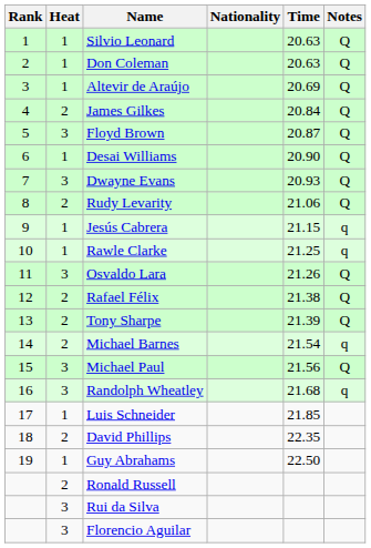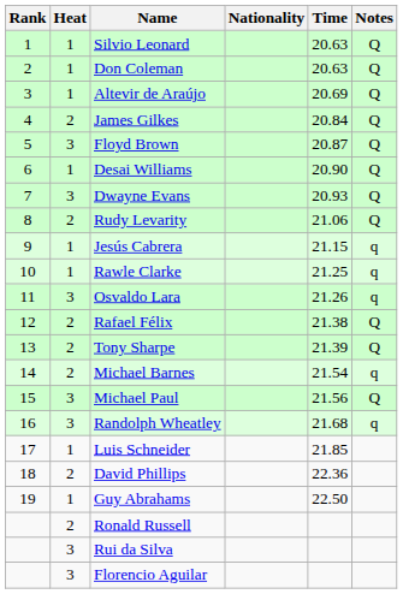 <table class="wikitable sortable" style="text-align:center">
 <tr>
 <th>Rank</th>
 <th>Heat</th>
 <th>Name</th>
 <th>Nationality</th>
 <th>Time</th>
 <th>Notes</th>
 </tr>
 <tr bgcolor=ccffcc>
 <td>1</td>
 <td>1</td>
 <td align=left><a href='#'>Silvio Leonard</a></td>
 <td align=left></td>
 <td>20.63</td>
 <td>Q</td>
 </tr>
 <tr bgcolor=ccffcc>
 <td>2</td>
 <td>1</td>
 <td align=left><a href='#'>Don Coleman</a></td>
 <td align=left></td>
 <td>20.63</td>
 <td>Q</td>
 </tr>
 <tr bgcolor=ccffcc>
 <td>3</td>
 <td>1</td>
 <td align=left><a href='#'>Altevir de Araújo</a></td>
 <td align=left></td>
 <td>20.69</td>
 <td>Q</td>
 </tr>
 <tr bgcolor=ccffcc>
 <td>4</td>
 <td>2</td>
 <td align=left><a href='#'>James Gilkes</a></td>
 <td align=left></td>
 <td>20.84</td>
 <td>Q</td>
 </tr>
 <tr bgcolor=ccffcc>
 <td>5</td>
 <td>3</td>
 <td align=left><a href='#'>Floyd Brown</a></td>
 <td align=left></td>
 <td>20.87</td>
 <td>Q</td>
 </tr>
 <tr bgcolor=ccffcc>
 <td>6</td>
 <td>1</td>
 <td align=left><a href='#'>Desai Williams</a></td>
 <td align=left></td>
 <td>20.90</td>
 <td>Q</td>
 </tr>
 <tr bgcolor=ccffcc>
 <td>7</td>
 <td>3</td>
 <td align=left><a href='#'>Dwayne Evans</a></td>
 <td align=left></td>
 <td>20.93</td>
 <td>Q</td>
 </tr>
 <tr bgcolor=ccffcc>
 <td>8</td>
 <td>2</td>
 <td align=left><a href='#'>Rudy Levarity</a></td>
 <td align=left></td>
 <td>21.06</td>
 <td>Q</td>
 </tr>
 <tr bgcolor=ddffdd>
 <td>9</td>
 <td>1</td>
 <td align=left><a href='#'>Jesús Cabrera</a></td>
 <td align=left></td>
 <td>21.15</td>
 <td>q</td>
 </tr>
 <tr bgcolor=ddffdd>
 <td>10</td>
 <td>1</td>
 <td align=left><a href='#'>Rawle Clarke</a></td>
 <td align=left></td>
 <td>21.25</td>
 <td>q</td>
 </tr>
 <tr bgcolor=ccffcc>
 <td>11</td>
 <td>3</td>
 <td align=left><a href='#'>Osvaldo Lara</a></td>
 <td align=left></td>
 <td>21.26</td>
-<td>Q</td>
+<td>q</td>
 </tr>
 <tr bgcolor=ccffcc>
 <td>12</td>
 <td>2</td>
 <td align=left><a href='#'>Rafael Félix</a></td>
 <td align=left></td>
 <td>21.38</td>
 <td>Q</td>
 </tr>
 <tr bgcolor=ccffcc>
 <td>13</td>
 <td>2</td>
 <td align=left><a href='#'>Tony Sharpe</a></td>
 <td align=left></td>
 <td>21.39</td>
 <td>Q</td>
 </tr>
 <tr bgcolor=ddffdd>
 <td>14</td>
 <td>2</td>
 <td align=left><a href='#'>Michael Barnes</a></td>
 <td align=left></td>
 <td>21.54</td>
 <td>q</td>
 </tr>
 <tr bgcolor=ccffcc>
 <td>15</td>
 <td>3</td>
 <td align=left><a href='#'>Michael Paul</a></td>
 <td align=left></td>
 <td>21.56</td>
 <td>Q</td>
 </tr>
 <tr bgcolor=ddffdd>
 <td>16</td>
 <td>3</td>
 <td align=left><a href='#'>Randolph Wheatley</a></td>
 <td align=left></td>
 <td>21.68</td>
 <td>q</td>
 </tr>
 <tr>
 <td>17</td>
 <td>1</td>
 <td align=left><a href='#'>Luis Schneider</a></td>
 <td align=left></td>
 <td>21.85</td>
 <td></td>
 </tr>
 <tr>
 <td>18</td>
 <td>2</td>
 <td align=left><a href='#'>David Phillips</a></td>
 <td align=left></td>
-<td>22.35</td>
+<td>22.36</td>
 <td></td>
 </tr>
 <tr>
 <td>19</td>
 <td>1</td>
 <td align=left><a href='#'>Guy Abrahams</a></td>
 <td align=left></td>
 <td>22.50</td>
 <td></td>
 </tr>
 <tr>
 <td></td>
 <td>2</td>
 <td align=left><a href='#'>Ronald Russell</a></td>
 <td align=left></td>
 <td></td>
 <td></td>
 </tr>
 <tr>
 <td></td>
 <td>3</td>
 <td align=left><a href='#'>Rui da Silva</a></td>
 <td align=left></td>
 <td></td>
 <td></td>
 </tr>
 <tr>
 <td></td>
 <td>3</td>
 <td align=left><a href='#'>Florencio Aguilar</a></td>
 <td align=left></td>
 <td></td>
 <td></td>
 </tr>
 </table>
